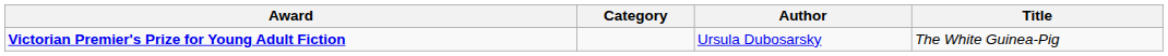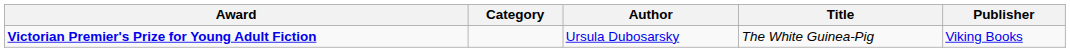 <table class="wikitable" width=100%>
 <tr>
 <th>Award</th>
 <th>Category</th>
 <th>Author</th>
 <th>Title</th>
+<th>Publisher</th>
 </tr>
 <tr>
 <td><strong><a href='#'>Victorian Premier's Prize for Young Adult Fiction</a></strong></td>
 <td></td>
 <td><a href='#'>Ursula Dubosarsky </a></td>
 <td><em>The White Guinea-Pig</em></td>
+<td><a href='#'>Viking Books</a></td>
 </tr>
 </table>
